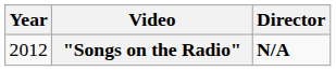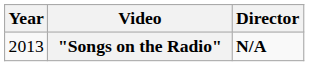 <table class="wikitable plainrowheaders">
 <tr>
 <th>Year</th>
 <th style="width:10em;">Video</th>
 <th>Director</th>
 </tr>
 <tr>
-<td>2012</td>
+<td>2013</td>
 <th scope="row">"Songs on the Radio"</th>
 <td><strong>N/A</strong></td>
 </tr>
 </table>
